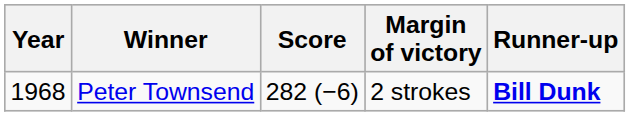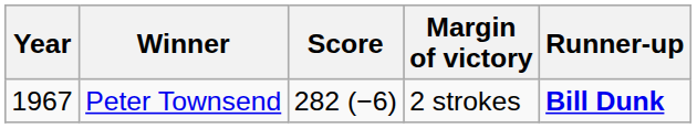 <table class="wikitable" style="font-size:95%">
 <tr>
 <th>Year</th>
 <th>Winner</th>
 <th>Score</th>
 <th>Margin<br>of victory</th>
 <th>Runner-up</th>
 </tr>
 <tr>
-<td>1968</td>
+<td>1967</td>
 <td> <a href='#'>Peter Townsend</a></td>
 <td>282 (−6)</td>
 <td>2 strokes</td>
 <td><strong> <a href='#'>Bill Dunk</a></strong></td>
 </tr>
 </table>
